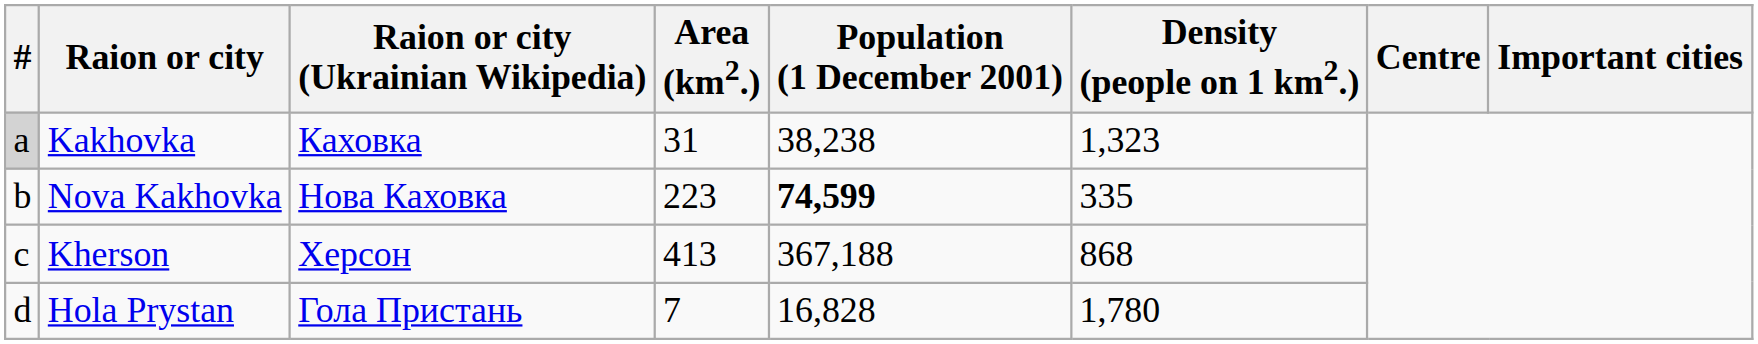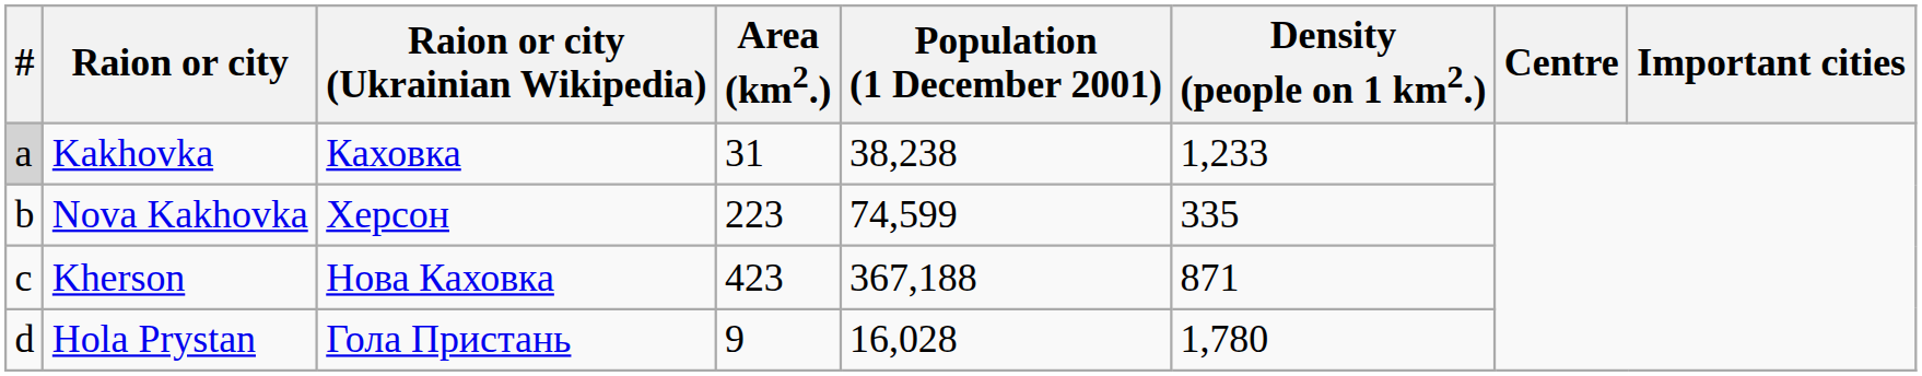 <table class="wikitable">
 <tr>
 <th>#</th>
 <th>Raion or city</th>
 <th>Raion or city<br>(Ukrainian Wikipedia)</th>
 <th>Area<br>(km<sup>2</sup>.)</th>
 <th>Population<br>(1 December 2001)</th>
 <th>Density<br>(people on 1 km<sup>2</sup>.)</th>
 <th>Centre</th>
 <th>Important cities</th>
 </tr>
 <tr>
 <td style="background: lightgrey;">a</td>
 <td><a href='#'>Kakhovka</a></td>
 <td><a href='#'>Каховка</a></td>
 <td>31</td>
 <td>38,238</td>
-<td>1,323</td>
+<td>1,233</td>
 </tr>
 <tr>
 <td>b</td>
 <td><a href='#'>Nova Kakhovka</a></td>
-<td><a href='#'>Нова Каховка</a></td>
+<td><a href='#'>Херсон</a></td>
 <td>223</td>
-<td><strong>74,599</strong></td>
+<td>74,599</td>
 <td>335</td>
 </tr>
 <tr>
 <td>c</td>
 <td><a href='#'>Kherson</a></td>
-<td><a href='#'>Херсон</a></td>
-<td>413</td>
+<td><a href='#'>Нова Каховка</a></td>
+<td>423</td>
 <td>367,188</td>
-<td>868</td>
+<td>871</td>
 </tr>
 <tr>
 <td>d</td>
 <td><a href='#'>Hola Prystan</a></td>
 <td><a href='#'>Гола Пристань</a></td>
-<td>7</td>
-<td>16,828</td>
+<td>9</td>
+<td>16,028</td>
 <td>1,780</td>
 </tr>
 </table>
